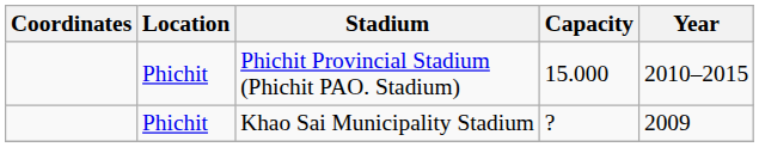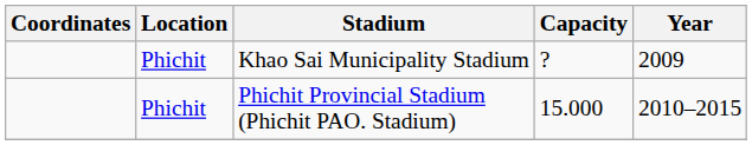 <table class="wikitable sortable">
 <tr>
 <th>Coordinates</th>
 <th>Location</th>
 <th>Stadium</th>
 <th>Capacity</th>
 <th>Year</th>
 </tr>
 <tr>
 <td></td>
 <td><a href='#'>Phichit</a></td>
+<td>Khao Sai Municipality Stadium</td>
+<td>?</td>
+<td>2009</td>
+</tr>
+<tr>
+<td></td>
+<td><a href='#'>Phichit</a></td>
 <td><a href='#'>Phichit Provincial Stadium</a><br>(Phichit PAO. Stadium)</td>
 <td>15.000</td>
 <td>2010–2015</td>
 </tr>
 <tr>
-<td></td>
-<td><a href='#'>Phichit</a></td>
-<td>Khao Sai Municipality Stadium</td>
-<td>?</td>
-<td>2009</td>
-</tr>
-<tr>
 </tr>
 </table>
